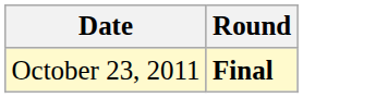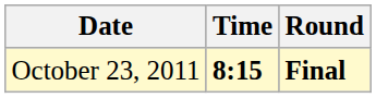 <table class="wikitable">
 <tr>
 <th>Date</th>
+<th>Time</th>
 <th>Round</th>
 </tr>
 <tr style=background:lemonchiffon>
 <td>October 23, 2011</td>
+<td><strong>8:15</strong></td>
 <td><strong>Final</strong></td>
 </tr>
 </table>
